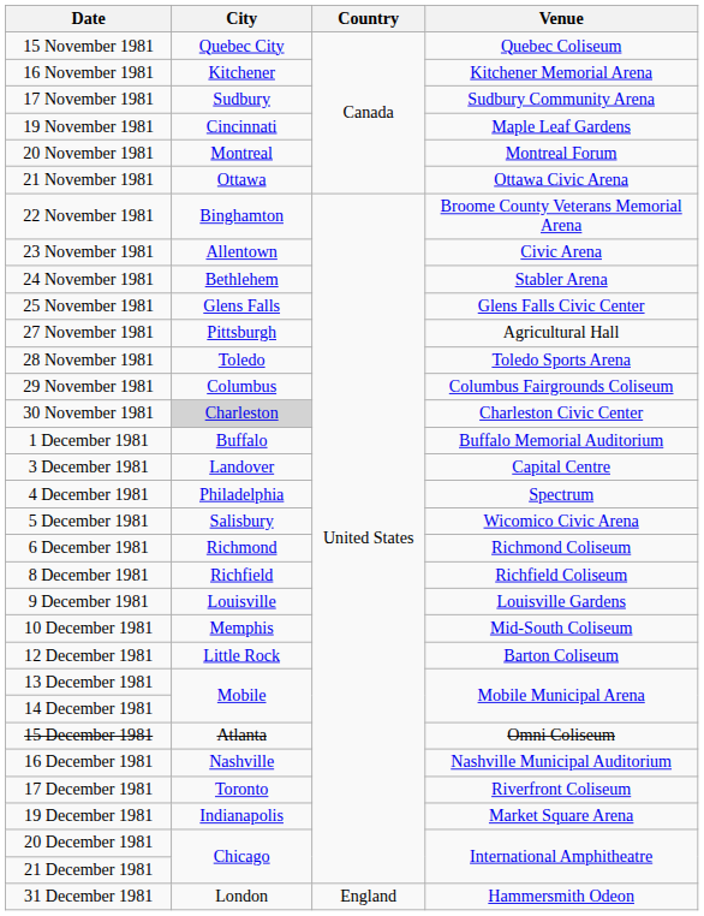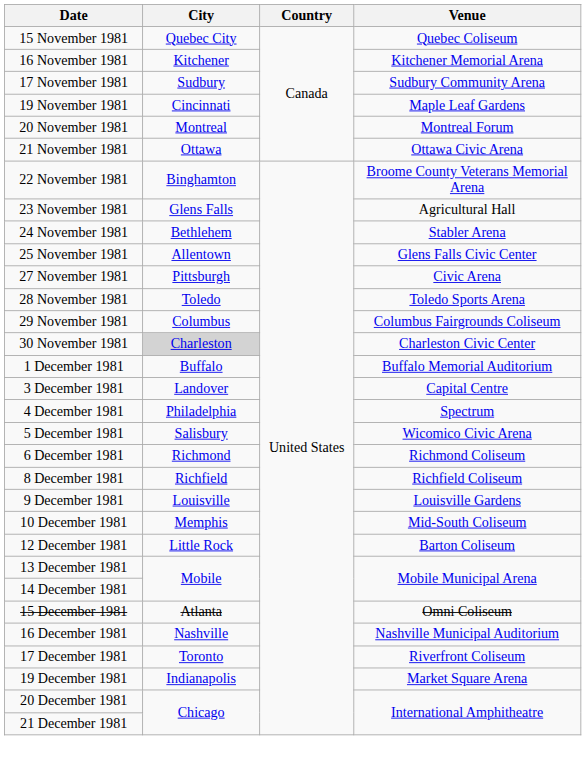 <table class="wikitable" style="text-align:center;">
 <tr>
 <th width="150">Date</th>
 <th width="125">City</th>
 <th width="100">Country</th>
 <th width="250">Venue</th>
 </tr>
 <tr>
 <td>15 November 1981</td>
 <td><a href='#'>Quebec City</a></td>
 <td rowspan="6">Canada</td>
 <td><a href='#'>Quebec Coliseum</a></td>
 </tr>
 <tr>
 <td>16 November 1981</td>
 <td><a href='#'>Kitchener</a></td>
 <td><a href='#'>Kitchener Memorial Arena</a></td>
 </tr>
 <tr>
 <td>17 November 1981</td>
 <td><a href='#'>Sudbury</a></td>
 <td><a href='#'>Sudbury Community Arena</a></td>
 </tr>
 <tr>
 <td>19 November 1981</td>
 <td><a href='#'>Cincinnati</a></td>
 <td><a href='#'>Maple Leaf Gardens</a></td>
 </tr>
 <tr>
 <td>20 November 1981</td>
 <td><a href='#'>Montreal</a></td>
 <td><a href='#'>Montreal Forum</a></td>
 </tr>
 <tr>
 <td>21 November 1981</td>
 <td><a href='#'>Ottawa</a></td>
 <td><a href='#'>Ottawa Civic Arena</a></td>
 </tr>
 <tr>
 <td>22 November 1981</td>
 <td><a href='#'>Binghamton</a></td>
 <td rowspan="25">United States</td>
 <td><a href='#'>Broome County Veterans Memorial Arena</a></td>
 </tr>
 <tr>
 <td>23 November 1981</td>
-<td><a href='#'>Allentown</a></td>
-<td><a href='#'>Civic Arena</a></td>
+<td><a href='#'>Glens Falls</a></td>
+<td>Agricultural Hall</td>
 </tr>
 <tr>
 <td>24 November 1981</td>
 <td><a href='#'>Bethlehem</a></td>
 <td><a href='#'>Stabler Arena</a></td>
 </tr>
 <tr>
 <td>25 November 1981</td>
-<td><a href='#'>Glens Falls</a></td>
+<td><a href='#'>Allentown</a></td>
 <td><a href='#'>Glens Falls Civic Center</a></td>
 </tr>
 <tr>
 <td>27 November 1981</td>
 <td><a href='#'>Pittsburgh</a></td>
-<td>Agricultural Hall</td>
+<td><a href='#'>Civic Arena</a></td>
 </tr>
 <tr>
 <td>28 November 1981</td>
 <td><a href='#'>Toledo</a></td>
 <td><a href='#'>Toledo Sports Arena</a></td>
 </tr>
 <tr>
 <td>29 November 1981</td>
 <td><a href='#'>Columbus</a></td>
 <td><a href='#'>Columbus Fairgrounds Coliseum</a></td>
 </tr>
 <tr>
 <td>30 November 1981</td>
 <td style="background: lightgrey;"><a href='#'>Charleston</a></td>
 <td><a href='#'>Charleston Civic Center</a></td>
 </tr>
 <tr>
 <td>1 December 1981</td>
 <td><a href='#'>Buffalo</a></td>
 <td><a href='#'>Buffalo Memorial Auditorium</a></td>
 </tr>
 <tr>
 <td>3 December 1981</td>
 <td><a href='#'>Landover</a></td>
 <td><a href='#'>Capital Centre</a></td>
 </tr>
 <tr>
 <td>4 December 1981</td>
 <td><a href='#'>Philadelphia</a></td>
 <td><a href='#'>Spectrum</a></td>
 </tr>
 <tr>
 <td>5 December 1981</td>
 <td><a href='#'>Salisbury</a></td>
 <td><a href='#'>Wicomico Civic Arena</a></td>
 </tr>
 <tr>
 <td>6 December 1981</td>
 <td><a href='#'>Richmond</a></td>
 <td><a href='#'>Richmond Coliseum</a></td>
 </tr>
 <tr>
 <td>8 December 1981</td>
 <td><a href='#'>Richfield</a></td>
 <td><a href='#'>Richfield Coliseum</a></td>
 </tr>
 <tr>
 <td>9 December 1981</td>
 <td><a href='#'>Louisville</a></td>
 <td><a href='#'>Louisville Gardens</a></td>
 </tr>
 <tr>
 <td>10 December 1981</td>
 <td><a href='#'>Memphis</a></td>
 <td><a href='#'>Mid-South Coliseum</a></td>
 </tr>
 <tr>
 <td>12 December 1981</td>
 <td><a href='#'>Little Rock</a></td>
 <td><a href='#'>Barton Coliseum</a></td>
 </tr>
 <tr>
 <td>13 December 1981</td>
 <td rowspan="2"><a href='#'>Mobile</a></td>
 <td rowspan="2"><a href='#'>Mobile Municipal Arena</a></td>
 </tr>
 <tr>
 <td>14 December 1981</td>
 </tr>
 <tr>
 <td><s>15 December 1981</s></td>
 <td><s>Atlanta</s></td>
 <td><s>Omni Coliseum</s></td>
 </tr>
 <tr>
 <td>16 December 1981</td>
 <td><a href='#'>Nashville</a></td>
 <td><a href='#'>Nashville Municipal Auditorium</a></td>
 </tr>
 <tr>
 <td>17 December 1981</td>
 <td><a href='#'>Toronto</a></td>
 <td><a href='#'>Riverfront Coliseum</a></td>
 </tr>
 <tr>
 <td>19 December 1981</td>
 <td><a href='#'>Indianapolis</a></td>
 <td><a href='#'>Market Square Arena</a></td>
 </tr>
 <tr>
 <td>20 December 1981</td>
 <td rowspan="2"><a href='#'>Chicago</a></td>
 <td rowspan="2"><a href='#'>International Amphitheatre</a></td>
 </tr>
 <tr>
 <td>21 December 1981</td>
 </tr>
-<tr>
-<td>31 December 1981</td>
-<td>London</td>
-<td>England</td>
-<td><a href='#'>Hammersmith Odeon</a></td>
-</tr>
 </table>
